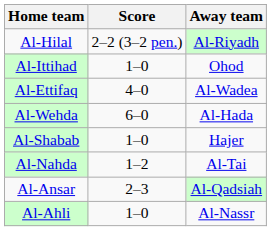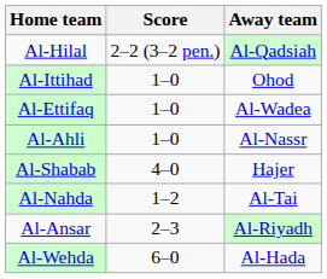 <table class="wikitable" style="text-align: center">
 <tr>
 <th>Home team</th>
 <th>Score</th>
 <th>Away team</th>
 </tr>
 <tr>
 <td><a href='#'>Al-Hilal</a></td>
 <td>2–2 (3–2 <a href='#'>pen.</a>)</td>
-<td bgcolor="ccffcc"><a href='#'>Al-Riyadh</a></td>
+<td bgcolor="ccffcc"><a href='#'>Al-Qadsiah</a></td>
 </tr>
 <tr>
 <td bgcolor="ccffcc"><a href='#'>Al-Ittihad</a></td>
 <td>1–0</td>
 <td><a href='#'>Ohod</a></td>
 </tr>
 <tr>
 <td bgcolor="ccffcc"><a href='#'>Al-Ettifaq</a></td>
-<td>4–0</td>
+<td>1–0</td>
 <td><a href='#'>Al-Wadea</a></td>
 </tr>
 <tr>
-<td bgcolor="ccffcc"><a href='#'>Al-Wehda</a></td>
-<td>6–0</td>
-<td><a href='#'>Al-Hada</a></td>
+<td bgcolor="ccffcc"><a href='#'>Al-Ahli</a></td>
+<td>1–0</td>
+<td><a href='#'>Al-Nassr</a></td>
 </tr>
 <tr>
 <td bgcolor="ccffcc"><a href='#'>Al-Shabab</a></td>
-<td>1–0</td>
+<td>4–0</td>
 <td><a href='#'>Hajer</a></td>
 </tr>
 <tr>
 <td bgcolor="ccffcc"><a href='#'>Al-Nahda</a></td>
 <td>1–2</td>
 <td><a href='#'>Al-Tai</a></td>
 </tr>
 <tr>
 <td><a href='#'>Al-Ansar</a></td>
 <td>2–3</td>
-<td bgcolor="ccffcc"><a href='#'>Al-Qadsiah</a></td>
+<td bgcolor="ccffcc"><a href='#'>Al-Riyadh</a></td>
 </tr>
 <tr>
-<td bgcolor="ccffcc"><a href='#'>Al-Ahli</a></td>
-<td>1–0</td>
-<td><a href='#'>Al-Nassr</a></td>
+<td bgcolor="ccffcc"><a href='#'>Al-Wehda</a></td>
+<td>6–0</td>
+<td><a href='#'>Al-Hada</a></td>
 </tr>
 </table>
